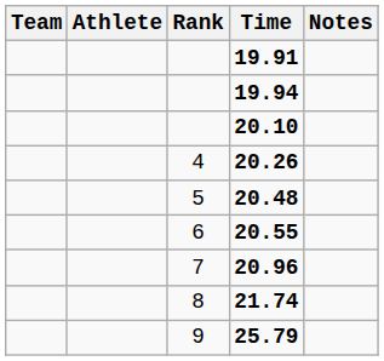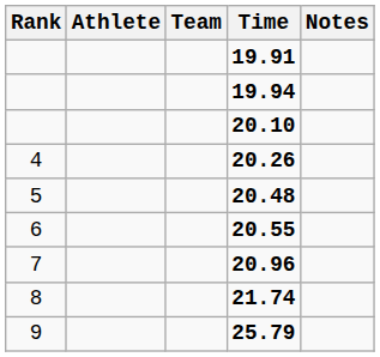 <table class="wikitable sortable" style="text-align:center">
 <tr>
+<th>Rank</th>
+<th>Athlete</th>
 <th>Team</th>
-<th>Athlete</th>
-<th>Rank</th>
 <th>Time</th>
 <th>Notes</th>
 </tr>
 <tr>
 <td></td>
 <td align=left></td>
 <td></td>
 <td><strong>19.91</strong></td>
 <td></td>
 </tr>
 <tr>
 <td></td>
 <td align=left></td>
 <td></td>
 <td><strong>19.94</strong></td>
 <td></td>
 </tr>
 <tr>
 <td></td>
 <td align=left></td>
 <td></td>
 <td><strong>20.10</strong></td>
 <td></td>
 </tr>
 <tr>
+<td>4</td>
+<td align=left></td>
 <td></td>
-<td align=left></td>
-<td>4</td>
 <td><strong>20.26</strong></td>
 <td></td>
 </tr>
 <tr>
+<td>5</td>
+<td align=left></td>
 <td></td>
-<td align=left></td>
-<td>5</td>
 <td><strong>20.48</strong></td>
 <td></td>
 </tr>
 <tr>
+<td>6</td>
+<td align=left></td>
 <td></td>
-<td align=left></td>
-<td>6</td>
 <td><strong>20.55</strong></td>
 <td></td>
 </tr>
 <tr>
+<td>7</td>
+<td align=left></td>
 <td></td>
-<td align=left></td>
-<td>7</td>
 <td><strong>20.96</strong></td>
 <td></td>
 </tr>
 <tr>
+<td>8</td>
+<td align=left></td>
 <td></td>
-<td align=left></td>
-<td>8</td>
 <td><strong>21.74</strong></td>
 <td></td>
 </tr>
 <tr>
+<td>9</td>
+<td align=left></td>
 <td></td>
-<td align=left></td>
-<td>9</td>
 <td><strong>25.79</strong></td>
 <td></td>
 </tr>
 </table>
